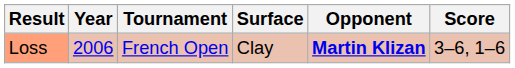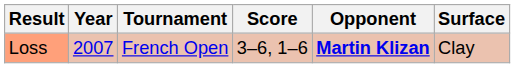 <table class="sortable wikitable">
 <tr>
 <th>Result</th>
 <th>Year</th>
 <th>Tournament</th>
+<th class="unsortable">Score</th>
+<th>Opponent</th>
 <th>Surface</th>
-<th>Opponent</th>
-<th class="unsortable">Score</th>
 </tr>
 <tr style="background:#ebc2af;">
 <td style="background:#ffa07a;">Loss</td>
-<td><a href='#'>2006</a></td>
+<td><a href='#'>2007</a></td>
 <td><a href='#'>French Open</a></td>
+<td>3–6, 1–6</td>
+<td><strong> <a href='#'>Martin Klizan</a></strong></td>
 <td>Clay</td>
-<td><strong> <a href='#'>Martin Klizan</a></strong></td>
-<td>3–6, 1–6</td>
 </tr>
 </table>
